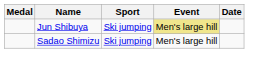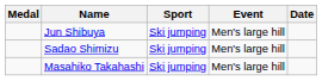 <table class="wikitable sortable" style="font-size: 95%;">
 <tr>
 <th>Medal</th>
 <th>Name</th>
 <th>Sport</th>
 <th>Event</th>
 <th>Date</th>
 </tr>
 <tr>
 <td></td>
 <td><a href='#'>Jun Shibuya</a></td>
 <td><a href='#'>Ski jumping</a></td>
-<td style="background: khaki;">Men's large hill</td>
+<td>Men's large hill</td>
 <td></td>
 </tr>
 <tr>
 <td></td>
 <td><a href='#'>Sadao Shimizu</a></td>
 <td><a href='#'>Ski jumping</a></td>
 <td>Men's large hill</td>
 <td></td>
 </tr>
+<tr>
+<td></td>
+<td><a href='#'>Masahiko Takahashi</a></td>
+<td><a href='#'>Ski jumping</a></td>
+<td>Men's large hill</td>
+<td></td>
+</tr>
 </table>
